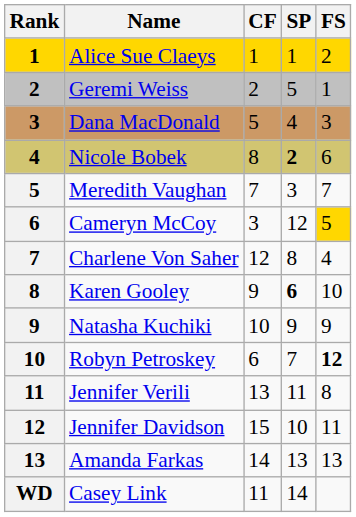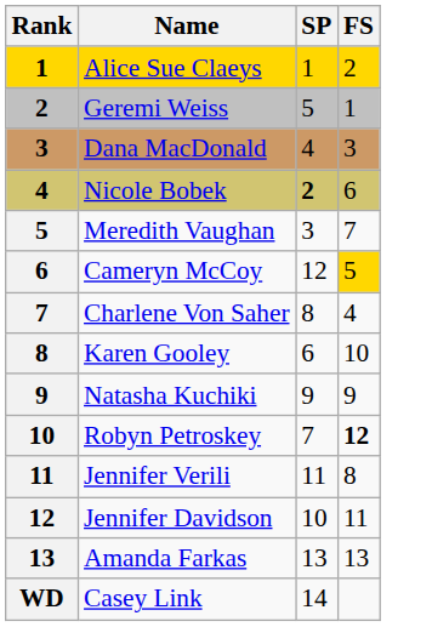 <table class="wikitable">
 <tr>
 <th>Rank</th>
 <th>Name</th>
-<th>CF</th>
 <th>SP</th>
 <th>FS</th>
 </tr>
 <tr bgcolor="gold">
 <td align="center"><strong>1</strong></td>
 <td><a href='#'>Alice Sue Claeys</a></td>
 <td>1</td>
-<td>1</td>
 <td>2</td>
 </tr>
 <tr bgcolor="silver">
 <td align="center"><strong>2</strong></td>
 <td><a href='#'>Geremi Weiss</a></td>
-<td>2</td>
 <td>5</td>
 <td>1</td>
 </tr>
 <tr bgcolor="cc9966">
 <td align="center"><strong>3</strong></td>
 <td><a href='#'>Dana MacDonald</a></td>
-<td>5</td>
 <td>4</td>
 <td>3</td>
 </tr>
 <tr bgcolor="#d1c571">
 <td align="center"><strong>4</strong></td>
 <td><a href='#'>Nicole Bobek</a></td>
-<td>8</td>
 <td><strong>2</strong></td>
 <td>6</td>
 </tr>
 <tr>
 <th>5</th>
 <td><a href='#'>Meredith Vaughan</a></td>
-<td>7</td>
 <td>3</td>
 <td>7</td>
 </tr>
 <tr>
 <th>6</th>
 <td><a href='#'>Cameryn McCoy</a></td>
-<td>3</td>
 <td>12</td>
 <td style="background: gold;">5</td>
 </tr>
 <tr>
 <th>7</th>
 <td><a href='#'>Charlene Von Saher</a></td>
-<td>12</td>
 <td>8</td>
 <td>4</td>
 </tr>
 <tr>
 <th>8</th>
 <td><a href='#'>Karen Gooley</a></td>
-<td>9</td>
-<td><strong>6</strong></td>
+<td>6</td>
 <td>10</td>
 </tr>
 <tr>
 <th>9</th>
 <td><a href='#'>Natasha Kuchiki</a></td>
-<td>10</td>
 <td>9</td>
 <td>9</td>
 </tr>
 <tr>
 <th>10</th>
 <td><a href='#'>Robyn Petroskey</a></td>
-<td>6</td>
 <td>7</td>
 <td><strong>12</strong></td>
 </tr>
 <tr>
 <th>11</th>
 <td><a href='#'>Jennifer Verili</a></td>
-<td>13</td>
 <td>11</td>
 <td>8</td>
 </tr>
 <tr>
 <th>12</th>
 <td><a href='#'>Jennifer Davidson</a></td>
-<td>15</td>
 <td>10</td>
 <td>11</td>
 </tr>
 <tr>
 <th>13</th>
 <td><a href='#'>Amanda Farkas</a></td>
-<td>14</td>
 <td>13</td>
 <td>13</td>
 </tr>
 <tr>
 <th>WD</th>
 <td><a href='#'>Casey Link</a></td>
-<td>11</td>
 <td>14</td>
 <td></td>
 </tr>
 </table>
